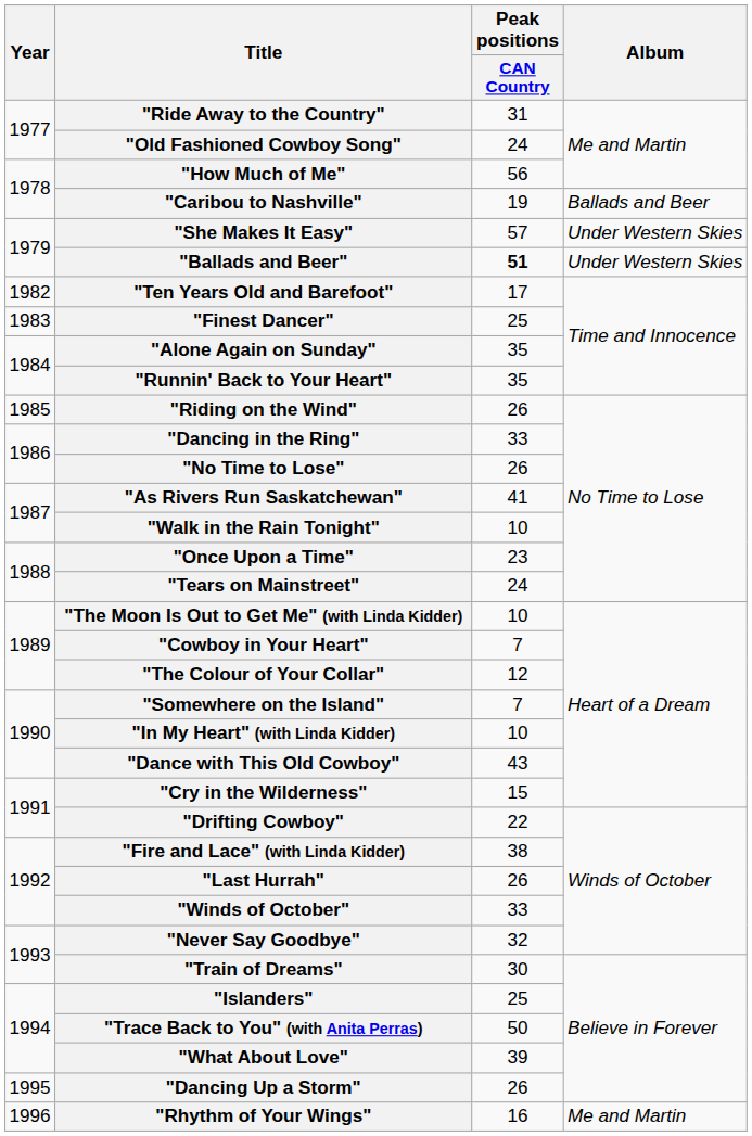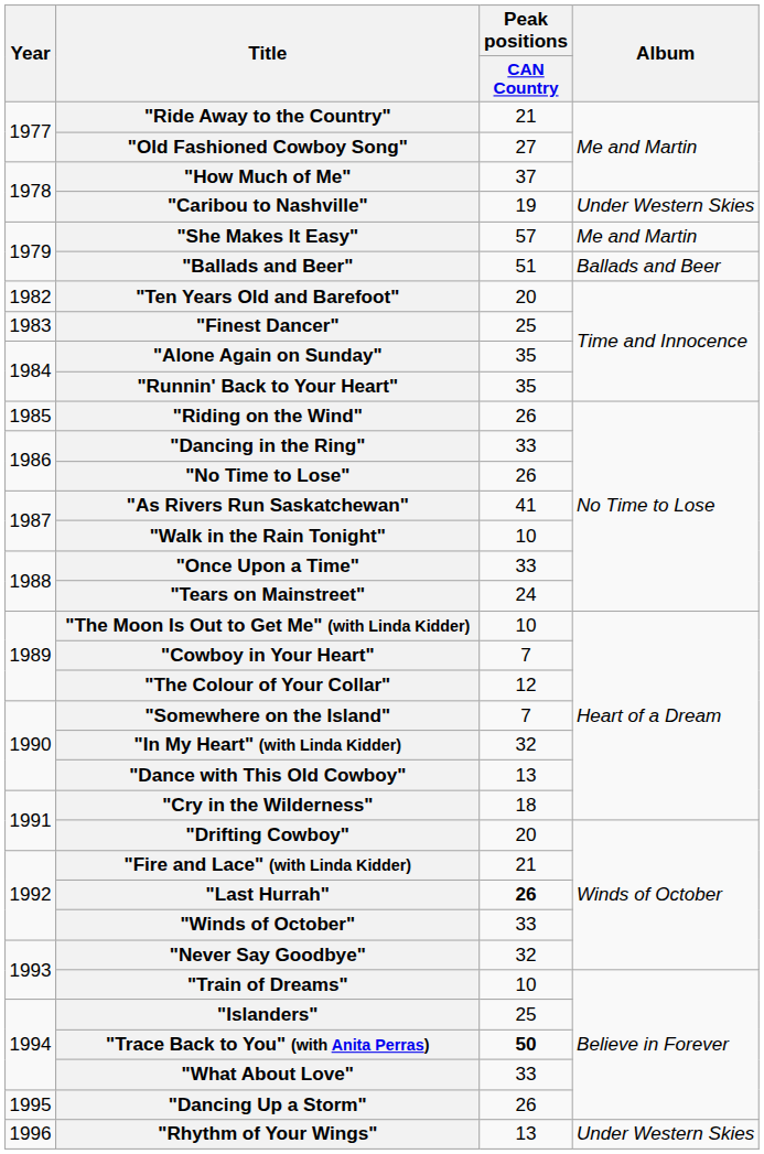 <table class="wikitable plainrowheaders" style=text-align:center;>
 <tr>
 <th scope="col" rowspan="2">Year</th>
 <th scope="col" rowspan="2" style="width:22em;">Title</th>
 <th scope="col" colspan="1">Peak positions</th>
 <th scope="col" rowspan="2">Album</th>
 </tr>
 <tr>
 <th style="width:4em;font-size:90%;"><a href='#'>CAN Country</a></th>
 </tr>
 <tr>
 <td rowspan="2">1977</td>
 <th scope="row">"Ride Away to the Country"</th>
-<td>31</td>
+<td>21</td>
 <td align="left" rowspan="3"><em>Me and Martin</em></td>
 </tr>
 <tr>
 <th scope="row">"Old Fashioned Cowboy Song"</th>
-<td>24</td>
+<td>27</td>
 </tr>
 <tr>
 <td rowspan="2">1978</td>
 <th scope="row">"How Much of Me"</th>
-<td>56</td>
+<td>37</td>
 </tr>
 <tr>
 <th scope="row">"Caribou to Nashville"</th>
 <td>19</td>
-<td align="left"><em>Ballads and Beer</em></td>
+<td align="left"><em>Under Western Skies</em></td>
 </tr>
 <tr>
 <td rowspan="2">1979</td>
 <th scope="row">"She Makes It Easy"</th>
 <td>57</td>
-<td align="left"><em>Under Western Skies</em></td>
+<td align="left"><em>Me and Martin</em></td>
 </tr>
 <tr>
 <th scope="row">"Ballads and Beer"</th>
-<td><strong>51</strong></td>
-<td align="left"><em>Under Western Skies</em></td>
+<td>51</td>
+<td align="left"><em>Ballads and Beer</em></td>
 </tr>
 <tr>
 <td>1982</td>
 <th scope="row">"Ten Years Old and Barefoot"</th>
-<td>17</td>
+<td>20</td>
 <td align="left" rowspan="4"><em>Time and Innocence</em></td>
 </tr>
 <tr>
 <td>1983</td>
 <th scope="row">"Finest Dancer"</th>
 <td>25</td>
 </tr>
 <tr>
 <td rowspan="2">1984</td>
 <th scope="row">"Alone Again on Sunday"</th>
 <td>35</td>
 </tr>
 <tr>
 <th scope="row">"Runnin' Back to Your Heart"</th>
 <td>35</td>
 </tr>
 <tr>
 <td>1985</td>
 <th scope="row">"Riding on the Wind"</th>
 <td>26</td>
 <td align="left" rowspan="7"><em>No Time to Lose</em></td>
 </tr>
 <tr>
 <td rowspan="2">1986</td>
 <th scope="row">"Dancing in the Ring"</th>
 <td>33</td>
 </tr>
 <tr>
 <th scope="row">"No Time to Lose"</th>
 <td>26</td>
 </tr>
 <tr>
 <td rowspan="2">1987</td>
 <th scope="row">"As Rivers Run Saskatchewan"</th>
 <td>41</td>
 </tr>
 <tr>
 <th scope="row">"Walk in the Rain Tonight"</th>
 <td>10</td>
 </tr>
 <tr>
 <td rowspan="2">1988</td>
 <th scope="row">"Once Upon a Time"</th>
-<td>23</td>
+<td>33</td>
 </tr>
 <tr>
 <th scope="row">"Tears on Mainstreet"</th>
 <td>24</td>
 </tr>
 <tr>
 <td rowspan="3">1989</td>
 <th scope="row">"The Moon Is Out to Get Me" <small>(with Linda Kidder)</small></th>
 <td>10</td>
 <td align="left" rowspan="7"><em>Heart of a Dream</em></td>
 </tr>
 <tr>
 <th scope="row">"Cowboy in Your Heart"</th>
 <td>7</td>
 </tr>
 <tr>
 <th scope="row">"The Colour of Your Collar"</th>
 <td>12</td>
 </tr>
 <tr>
 <td rowspan="3">1990</td>
 <th scope="row">"Somewhere on the Island"</th>
 <td>7</td>
 </tr>
 <tr>
 <th scope="row">"In My Heart" <small>(with Linda Kidder)</small></th>
-<td>10</td>
+<td>32</td>
 </tr>
 <tr>
 <th scope="row">"Dance with This Old Cowboy"</th>
-<td>43</td>
+<td>13</td>
 </tr>
 <tr>
 <td rowspan="2">1991</td>
 <th scope="row">"Cry in the Wilderness"</th>
-<td>15</td>
+<td>18</td>
 </tr>
 <tr>
 <th scope="row">"Drifting Cowboy"</th>
-<td>22</td>
+<td>20</td>
 <td align="left" rowspan="5"><em>Winds of October</em></td>
 </tr>
 <tr>
 <td rowspan="3">1992</td>
 <th scope="row">"Fire and Lace" <small>(with Linda Kidder)</small></th>
-<td>38</td>
+<td>21</td>
 </tr>
 <tr>
 <th scope="row">"Last Hurrah"</th>
-<td>26</td>
+<td><strong>26</strong></td>
 </tr>
 <tr>
 <th scope="row">"Winds of October"</th>
 <td>33</td>
 </tr>
 <tr>
 <td rowspan="2">1993</td>
 <th scope="row">"Never Say Goodbye"</th>
 <td>32</td>
 </tr>
 <tr>
 <th scope="row">"Train of Dreams"</th>
-<td>30</td>
+<td>10</td>
 <td align="left" rowspan="5"><em>Believe in Forever</em></td>
 </tr>
 <tr>
 <td rowspan="3">1994</td>
 <th scope="row">"Islanders"</th>
 <td>25</td>
 </tr>
 <tr>
 <th scope="row">"Trace Back to You" <small>(with <a href='#'>Anita Perras</a>)</small></th>
-<td>50</td>
+<td><strong>50</strong></td>
 </tr>
 <tr>
 <th scope="row">"What About Love"</th>
-<td>39</td>
+<td>33</td>
 </tr>
 <tr>
 <td>1995</td>
 <th scope="row">"Dancing Up a Storm"</th>
 <td>26</td>
 </tr>
 <tr>
 <td>1996</td>
 <th scope="row">"Rhythm of Your Wings"</th>
-<td>16</td>
-<td align="left"><em>Me and Martin</em></td>
+<td>13</td>
+<td align="left"><em>Under Western Skies</em></td>
 </tr>
 </table>
